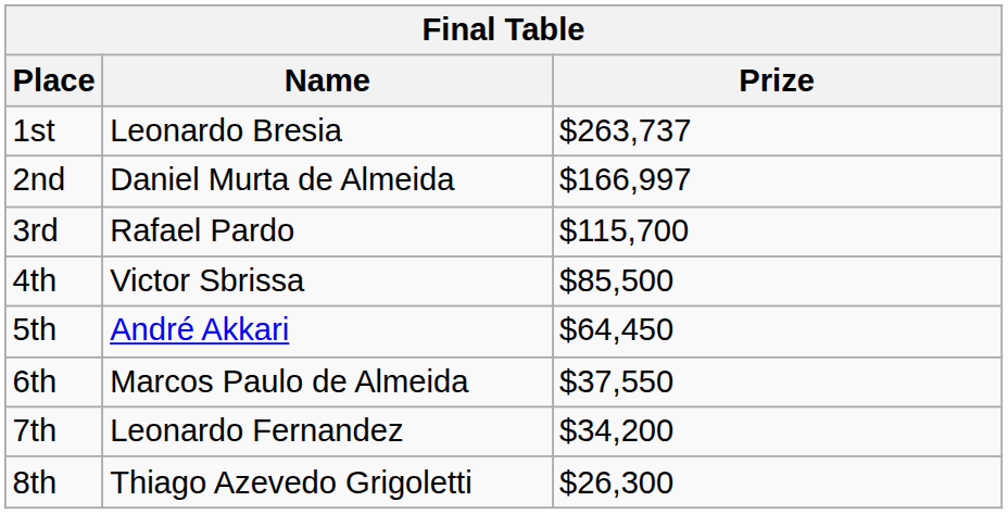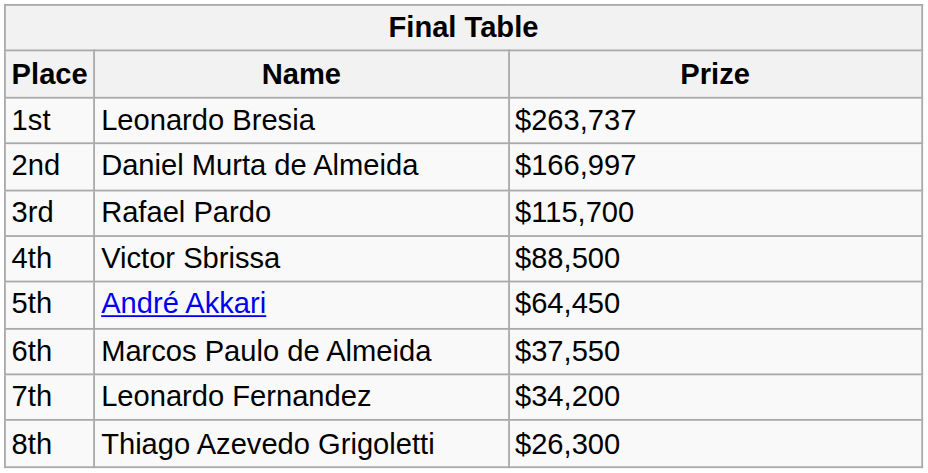 <table class="wikitable">
 <tr>
 <th colspan="3">Final Table</th>
 </tr>
 <tr>
 <th width="30">Place</th>
 <th width="220">Name</th>
 <th width="220">Prize</th>
 </tr>
 <tr>
 <td>1st</td>
 <td> Leonardo Bresia</td>
 <td>$263,737</td>
 </tr>
 <tr>
 <td>2nd</td>
 <td> Daniel Murta de Almeida</td>
 <td>$166,997</td>
 </tr>
 <tr>
 <td>3rd</td>
 <td> Rafael Pardo</td>
 <td>$115,700</td>
 </tr>
 <tr>
 <td>4th</td>
 <td> Victor Sbrissa</td>
-<td>$85,500</td>
+<td>$88,500</td>
 </tr>
 <tr>
 <td>5th</td>
 <td> <a href='#'>André Akkari</a></td>
 <td>$64,450</td>
 </tr>
 <tr>
 <td>6th</td>
 <td> Marcos Paulo de Almeida</td>
 <td>$37,550</td>
 </tr>
 <tr>
 <td>7th</td>
 <td> Leonardo Fernandez</td>
 <td>$34,200</td>
 </tr>
 <tr>
 <td>8th</td>
 <td> Thiago Azevedo Grigoletti</td>
 <td>$26,300</td>
 </tr>
 </table>
